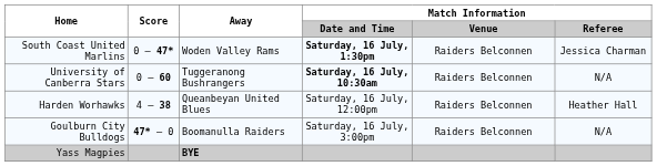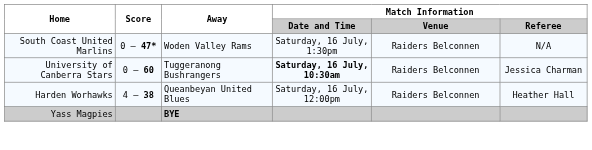 <table border="1" cellpadding="3" cellspacing="0" width="100%" style="border-collapse:collapse;  text-align:center;">
 <tr>
 <th rowspan="2" width="19%">Home</th>
 <th rowspan="2" width="8%">Score</th>
 <th rowspan="2" width="19%">Away</th>
 <th colspan="3">Match Information</th>
 </tr>
 <tr style="background:#CCCCCC">
 <th width="17%">Date and Time</th>
 <th width="22%">Venue</th>
 <th width="50%">Referee</th>
 </tr>
 <tr style="text-align:center; background:#f5faff;">
 <td align="right">South Coast United Marlins </td>
 <td>0 – <strong>47*</strong></td>
 <td align="left"> Woden Valley Rams</td>
-<td><strong>Saturday, 16 July, 1:30pm</strong></td>
+<td>Saturday, 16 July, 1:30pm</td>
 <td>Raiders Belconnen</td>
-<td>Jessica Charman</td>
+<td>N/A</td>
 </tr>
 <tr style="text-align:center; background:#f5faff;">
 <td align="right">University of Canberra Stars </td>
 <td>0 – <strong>60</strong></td>
 <td align="left"> Tuggeranong Bushrangers</td>
 <td><strong>Saturday, 16 July, 10:30am</strong></td>
 <td>Raiders Belconnen</td>
-<td>N/A</td>
+<td>Jessica Charman</td>
 </tr>
 <tr style="text-align:center; background:#f5faff;">
 <td align="right">Harden Worhawks </td>
 <td>4 – <strong>38</strong></td>
 <td align="left"> Queanbeyan United Blues</td>
 <td>Saturday, 16 July, 12:00pm</td>
 <td>Raiders Belconnen</td>
 <td>Heather Hall</td>
-</tr>
-<tr style="text-align:center; background:#f5faff;">
-<td align="right">Goulburn City Bulldogs </td>
-<td><strong>47*</strong> – 0</td>
-<td align="left"> Boomanulla Raiders</td>
-<td>Saturday, 16 July, 3:00pm</td>
-<td>Raiders Belconnen</td>
-<td>N/A</td>
 </tr>
 <tr style="text-align:center; background:#CCCCCC;">
 <td align="right">Yass Magpies </td>
 <td></td>
 <td align="left"><strong>BYE</strong></td>
 <td></td>
 <td></td>
 <td></td>
 </tr>
 </table>
